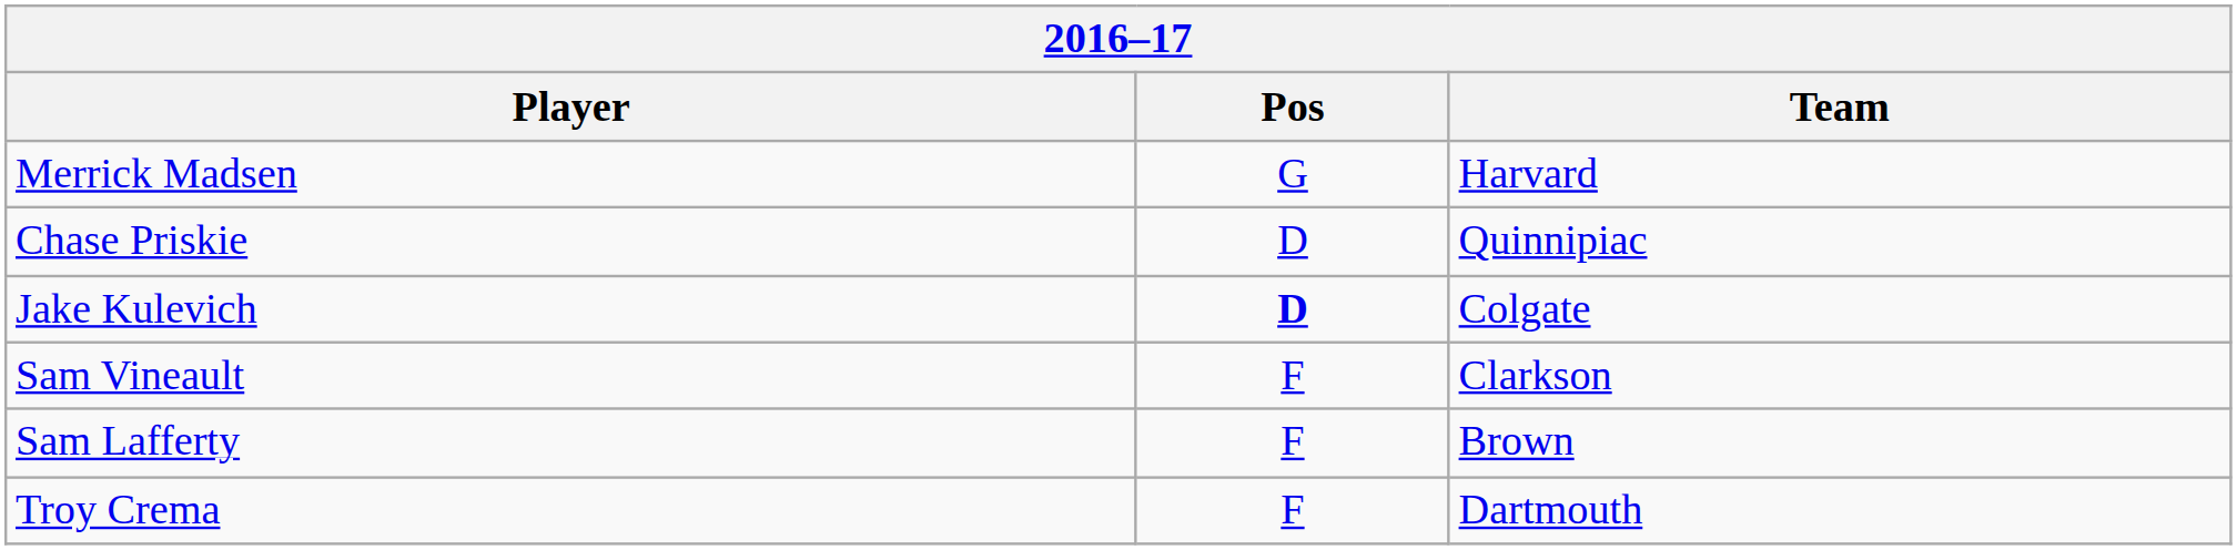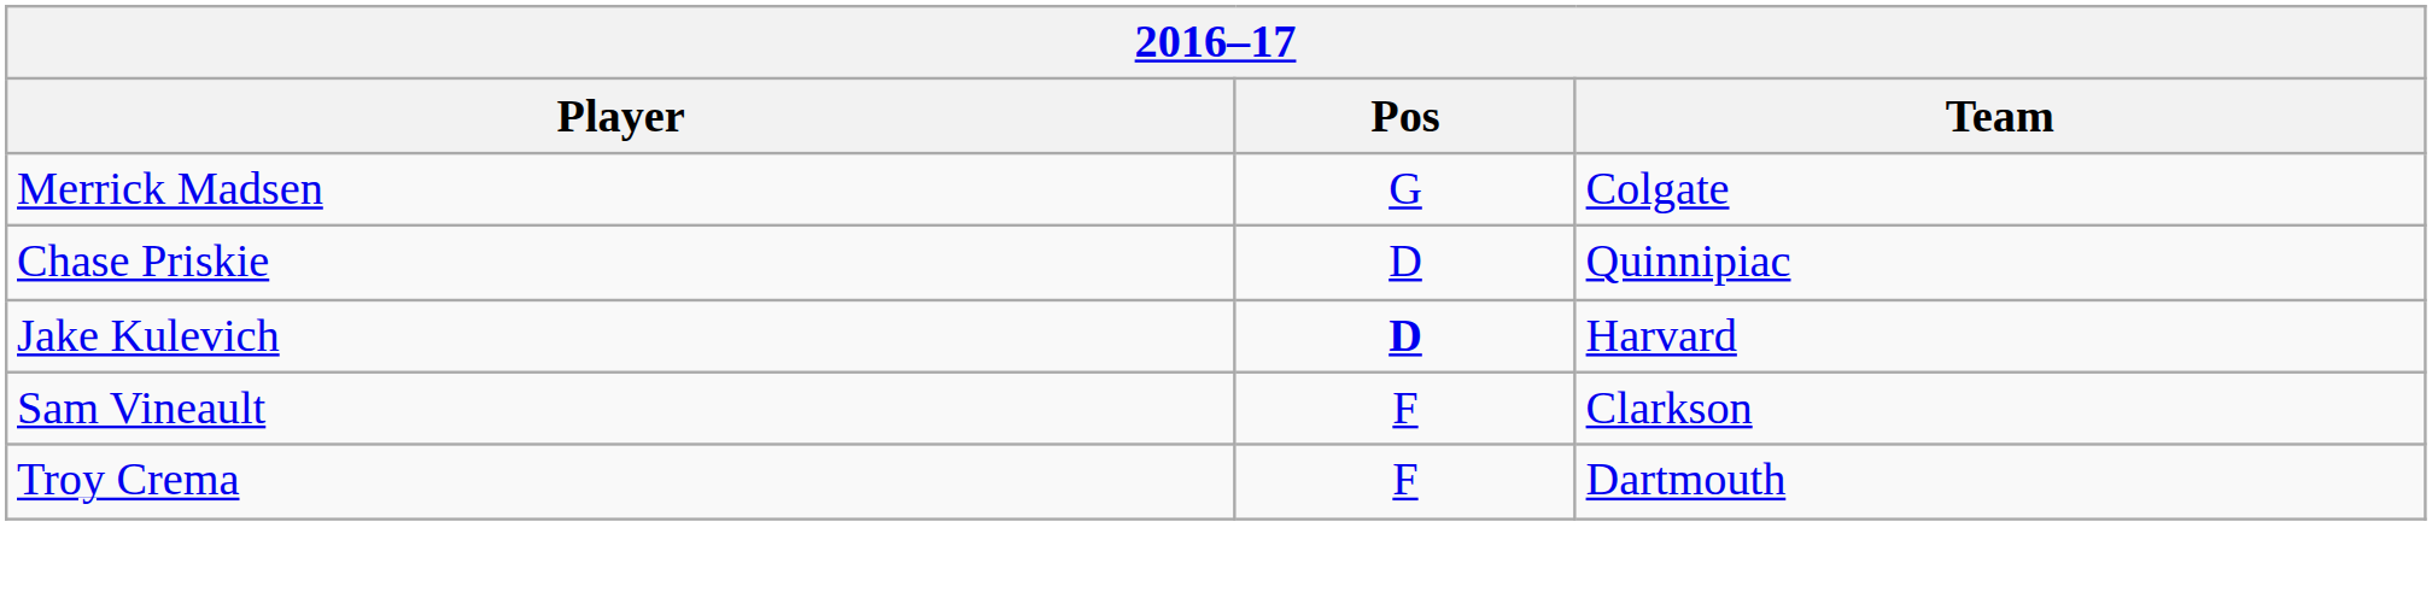 <table class="wikitable" width=95%>
 <tr>
 <th colspan=3><a href='#'>2016–17</a></th>
 </tr>
 <tr>
 <th>Player</th>
 <th>Pos</th>
 <th>Team</th>
 </tr>
 <tr>
 <td><a href='#'>Merrick Madsen</a></td>
 <td align=center><a href='#'>G</a></td>
-<td><a href='#'>Harvard</a></td>
+<td><a href='#'>Colgate</a></td>
 </tr>
 <tr>
 <td><a href='#'>Chase Priskie</a></td>
 <td align=center><a href='#'>D</a></td>
 <td><a href='#'>Quinnipiac</a></td>
 </tr>
 <tr>
 <td><a href='#'>Jake Kulevich</a></td>
 <td align=center><strong><a href='#'>D</a></strong></td>
-<td><a href='#'>Colgate</a></td>
+<td><a href='#'>Harvard</a></td>
 </tr>
 <tr>
 <td><a href='#'>Sam Vineault</a></td>
 <td align=center><a href='#'>F</a></td>
 <td><a href='#'>Clarkson</a></td>
 </tr>
 <tr>
-<td><a href='#'>Sam Lafferty</a></td>
-<td align=center><a href='#'>F</a></td>
-<td><a href='#'>Brown</a></td>
-</tr>
-<tr>
 <td><a href='#'>Troy Crema</a></td>
 <td align=center><a href='#'>F</a></td>
 <td><a href='#'>Dartmouth</a></td>
 </tr>
 </table>
